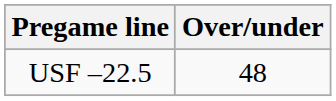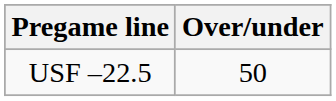 <table class="wikitable">
 <tr align="center">
 <th style=>Pregame line</th>
 <th style=>Over/under</th>
 </tr>
 <tr align="center">
 <td>USF –22.5</td>
-<td>48</td>
+<td>50</td>
 </tr>
 </table>
